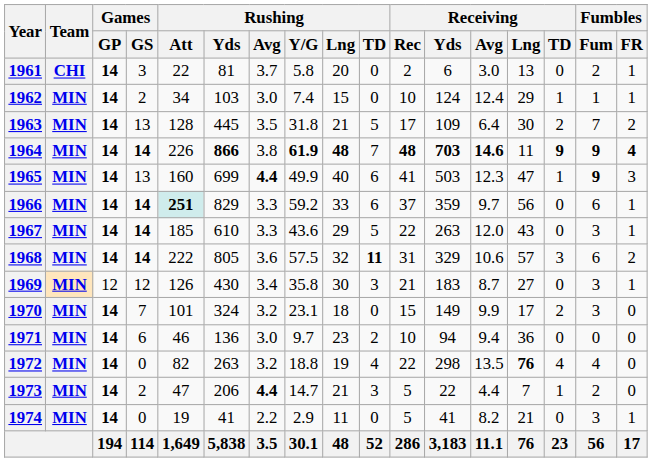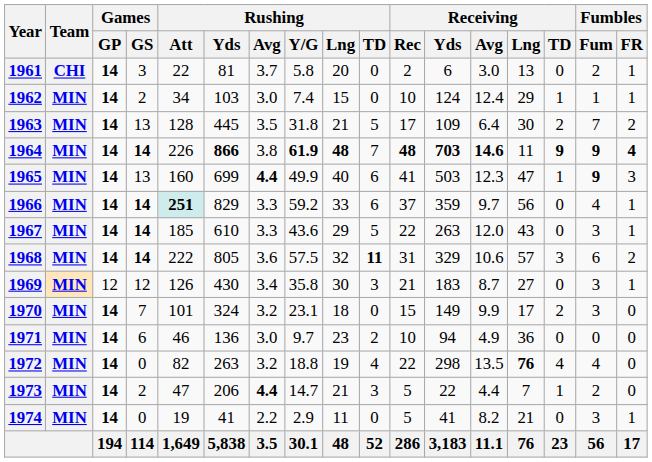 <table class= "wikitable" style="text-align:center;">
 <tr>
 <th rowspan="2">Year</th>
 <th rowspan="2">Team</th>
 <th colspan="2">Games</th>
 <th colspan="6">Rushing</th>
 <th colspan="5">Receiving</th>
 <th colspan="2">Fumbles</th>
 </tr>
 <tr>
 <th>GP</th>
 <th>GS</th>
 <th>Att</th>
 <th>Yds</th>
 <th>Avg</th>
 <th>Y/G</th>
 <th>Lng</th>
 <th>TD</th>
 <th>Rec</th>
 <th>Yds</th>
 <th>Avg</th>
 <th>Lng</th>
 <th>TD</th>
 <th>Fum</th>
 <th>FR</th>
 </tr>
 <tr>
 <th><a href='#'>1961</a></th>
 <th><a href='#'>CHI</a></th>
 <td><strong>14</strong></td>
 <td>3</td>
 <td>22</td>
 <td>81</td>
 <td>3.7</td>
 <td>5.8</td>
 <td>20</td>
 <td>0</td>
 <td>2</td>
 <td>6</td>
 <td>3.0</td>
 <td>13</td>
 <td>0</td>
 <td>2</td>
 <td>1</td>
 </tr>
 <tr>
 <th><a href='#'>1962</a></th>
 <th><a href='#'>MIN</a></th>
 <td><strong>14</strong></td>
 <td>2</td>
 <td>34</td>
 <td>103</td>
 <td>3.0</td>
 <td>7.4</td>
 <td>15</td>
 <td>0</td>
 <td>10</td>
 <td>124</td>
 <td>12.4</td>
 <td>29</td>
 <td>1</td>
 <td>1</td>
 <td>1</td>
 </tr>
 <tr>
 <th><a href='#'>1963</a></th>
 <th><a href='#'>MIN</a></th>
 <td><strong>14</strong></td>
 <td>13</td>
 <td>128</td>
 <td>445</td>
 <td>3.5</td>
 <td>31.8</td>
 <td>21</td>
 <td>5</td>
 <td>17</td>
 <td>109</td>
 <td>6.4</td>
 <td>30</td>
 <td>2</td>
 <td>7</td>
 <td>2</td>
 </tr>
 <tr>
 <th><a href='#'>1964</a></th>
 <th><a href='#'>MIN</a></th>
 <td><strong>14</strong></td>
 <td><strong>14</strong></td>
 <td>226</td>
 <td><strong>866</strong></td>
 <td>3.8</td>
 <td><strong>61.9</strong></td>
 <td><strong>48</strong></td>
 <td>7</td>
 <td><strong>48</strong></td>
 <td><strong>703</strong></td>
 <td><strong>14.6</strong></td>
 <td>11</td>
 <td><strong>9</strong></td>
 <td><strong>9</strong></td>
 <td><strong>4</strong></td>
 </tr>
 <tr>
 <th><a href='#'>1965</a></th>
 <th><a href='#'>MIN</a></th>
 <td><strong>14</strong></td>
 <td>13</td>
 <td>160</td>
 <td>699</td>
 <td><strong>4.4</strong></td>
 <td>49.9</td>
 <td>40</td>
 <td>6</td>
 <td>41</td>
 <td>503</td>
 <td>12.3</td>
 <td>47</td>
 <td>1</td>
 <td><strong>9</strong></td>
 <td>3</td>
 </tr>
 <tr>
 <th><a href='#'>1966</a></th>
 <th><a href='#'>MIN</a></th>
 <td><strong>14</strong></td>
 <td><strong>14</strong></td>
 <td style="background:#cfecec;"><strong>251</strong></td>
 <td>829</td>
 <td>3.3</td>
 <td>59.2</td>
 <td>33</td>
 <td>6</td>
 <td>37</td>
 <td>359</td>
 <td>9.7</td>
 <td>56</td>
 <td>0</td>
-<td>6</td>
+<td>4</td>
 <td>1</td>
 </tr>
 <tr>
 <th><a href='#'>1967</a></th>
 <th><a href='#'>MIN</a></th>
 <td><strong>14</strong></td>
 <td><strong>14</strong></td>
 <td>185</td>
 <td>610</td>
 <td>3.3</td>
 <td>43.6</td>
 <td>29</td>
 <td>5</td>
 <td>22</td>
 <td>263</td>
 <td>12.0</td>
 <td>43</td>
 <td>0</td>
 <td>3</td>
 <td>1</td>
 </tr>
 <tr>
 <th><a href='#'>1968</a></th>
 <th><a href='#'>MIN</a></th>
 <td><strong>14</strong></td>
 <td><strong>14</strong></td>
 <td>222</td>
 <td>805</td>
 <td>3.6</td>
 <td>57.5</td>
 <td>32</td>
 <td><strong>11</strong></td>
 <td>31</td>
 <td>329</td>
 <td>10.6</td>
 <td>57</td>
 <td>3</td>
 <td>6</td>
 <td>2</td>
 </tr>
 <tr>
 <th><a href='#'>1969</a></th>
 <th style="background:#ffe6bd;"><a href='#'>MIN</a></th>
 <td>12</td>
 <td>12</td>
 <td>126</td>
 <td>430</td>
 <td>3.4</td>
 <td>35.8</td>
 <td>30</td>
 <td>3</td>
 <td>21</td>
 <td>183</td>
 <td>8.7</td>
 <td>27</td>
 <td>0</td>
 <td>3</td>
 <td>1</td>
 </tr>
 <tr>
 <th><a href='#'>1970</a></th>
 <th><a href='#'>MIN</a></th>
 <td><strong>14</strong></td>
 <td>7</td>
 <td>101</td>
 <td>324</td>
 <td>3.2</td>
 <td>23.1</td>
 <td>18</td>
 <td>0</td>
 <td>15</td>
 <td>149</td>
 <td>9.9</td>
 <td>17</td>
 <td>2</td>
 <td>3</td>
 <td>0</td>
 </tr>
 <tr>
 <th><a href='#'>1971</a></th>
 <th><a href='#'>MIN</a></th>
 <td><strong>14</strong></td>
 <td>6</td>
 <td>46</td>
 <td>136</td>
 <td>3.0</td>
 <td>9.7</td>
 <td>23</td>
 <td>2</td>
 <td>10</td>
 <td>94</td>
-<td>9.4</td>
+<td>4.9</td>
 <td>36</td>
 <td>0</td>
 <td>0</td>
 <td>0</td>
 </tr>
 <tr>
 <th><a href='#'>1972</a></th>
 <th><a href='#'>MIN</a></th>
 <td><strong>14</strong></td>
 <td>0</td>
 <td>82</td>
 <td>263</td>
 <td>3.2</td>
 <td>18.8</td>
 <td>19</td>
 <td>4</td>
 <td>22</td>
 <td>298</td>
 <td>13.5</td>
 <td><strong>76</strong></td>
 <td>4</td>
 <td>4</td>
 <td>0</td>
 </tr>
 <tr>
 <th><a href='#'>1973</a></th>
 <th><a href='#'>MIN</a></th>
 <td><strong>14</strong></td>
 <td>2</td>
 <td>47</td>
 <td>206</td>
 <td><strong>4.4</strong></td>
 <td>14.7</td>
 <td>21</td>
 <td>3</td>
 <td>5</td>
 <td>22</td>
 <td>4.4</td>
 <td>7</td>
 <td>1</td>
 <td>2</td>
 <td>0</td>
 </tr>
 <tr>
 <th><a href='#'>1974</a></th>
 <th><a href='#'>MIN</a></th>
 <td><strong>14</strong></td>
 <td>0</td>
 <td>19</td>
 <td>41</td>
 <td>2.2</td>
 <td>2.9</td>
 <td>11</td>
 <td>0</td>
 <td>5</td>
 <td>41</td>
 <td>8.2</td>
 <td>21</td>
 <td>0</td>
 <td>3</td>
 <td>1</td>
 </tr>
 <tr>
 <th colspan="2"></th>
 <th>194</th>
 <th>114</th>
 <th>1,649</th>
 <th>5,838</th>
 <th>3.5</th>
 <th>30.1</th>
 <th>48</th>
 <th>52</th>
 <th>286</th>
 <th>3,183</th>
 <th>11.1</th>
 <th>76</th>
 <th>23</th>
 <th>56</th>
 <th>17</th>
 </tr>
 </table>
